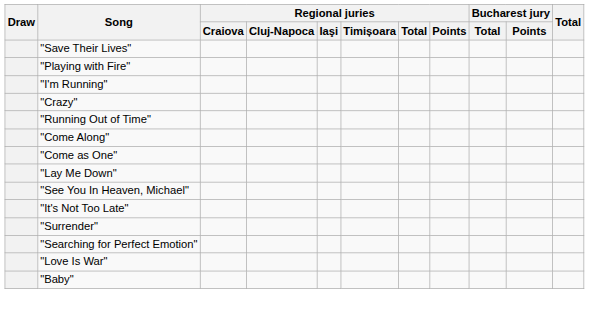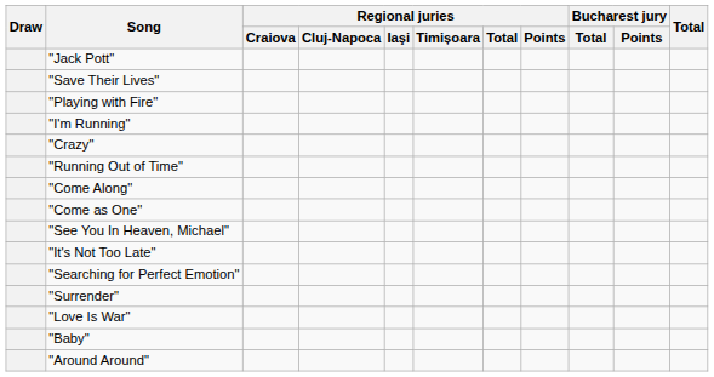 <table class="wikitable plainrowheaders collapsible" style="margin: 1em auto 1em auto;">
 <tr>
 <th rowspan="2">Draw</th>
 <th rowspan="2">Song</th>
 <th colspan="6">Regional juries</th>
 <th colspan="2">Bucharest jury</th>
 <th rowspan="2">Total</th>
 </tr>
 <tr>
 <th>Craiova</th>
 <th>Cluj-Napoca</th>
 <th>Iaşi</th>
 <th>Timișoara</th>
 <th>Total</th>
 <th>Points</th>
 <th>Total</th>
 <th>Points</th>
+</tr>
+<tr>
+<th scope="row"></th>
+<td>"Jack Pott"</td>
+<td></td>
+<td></td>
+<td></td>
+<td></td>
+<td></td>
+<td></td>
+<td></td>
+<td></td>
+<td></td>
 </tr>
 <tr>
 <th scope="row"></th>
 <td>"Save Their Lives"</td>
 <td></td>
 <td></td>
 <td></td>
 <td></td>
 <td></td>
 <td></td>
 <td></td>
 <td></td>
 <td></td>
 </tr>
 <tr>
 <th scope="row"></th>
 <td>"Playing with Fire"</td>
 <td></td>
 <td></td>
 <td></td>
 <td></td>
 <td></td>
 <td></td>
 <td></td>
 <td></td>
 <td></td>
 </tr>
 <tr>
 <th scope="row"></th>
 <td>"I'm Running"</td>
 <td></td>
 <td></td>
 <td></td>
 <td></td>
 <td></td>
 <td></td>
 <td></td>
 <td></td>
 <td></td>
 </tr>
 <tr>
 <th scope="row"></th>
 <td>"Crazy"</td>
 <td></td>
 <td></td>
 <td></td>
 <td></td>
 <td></td>
 <td></td>
 <td></td>
 <td></td>
 <td></td>
 </tr>
 <tr>
 <th scope="row"></th>
 <td>"Running Out of Time"</td>
 <td></td>
 <td></td>
 <td></td>
 <td></td>
 <td></td>
 <td></td>
 <td></td>
 <td></td>
 <td></td>
 </tr>
 <tr>
 <th scope="row"></th>
 <td>"Come Along"</td>
 <td></td>
 <td></td>
 <td></td>
 <td></td>
 <td></td>
 <td></td>
 <td></td>
 <td></td>
 <td></td>
 </tr>
 <tr>
 <th scope="row"></th>
 <td>"Come as One"</td>
 <td></td>
 <td></td>
 <td></td>
 <td></td>
 <td></td>
 <td></td>
 <td></td>
 <td></td>
 <td></td>
 </tr>
 <tr>
 <th scope="row"></th>
-<td>"Lay Me Down"</td>
-<td></td>
-<td></td>
-<td></td>
-<td></td>
-<td></td>
-<td></td>
-<td></td>
-<td></td>
-<td></td>
-</tr>
-<tr>
-<th scope="row"></th>
 <td>"See You In Heaven, Michael"</td>
 <td></td>
 <td></td>
 <td></td>
 <td></td>
 <td></td>
 <td></td>
 <td></td>
 <td></td>
 <td></td>
 </tr>
 <tr>
 <th scope="row"></th>
 <td>"It's Not Too Late"</td>
 <td></td>
 <td></td>
 <td></td>
 <td></td>
 <td></td>
 <td></td>
 <td></td>
 <td></td>
 <td></td>
 </tr>
 <tr>
 <th scope="row"></th>
-<td>"Surrender"</td>
+<td>"Searching for Perfect Emotion"</td>
 <td></td>
 <td></td>
 <td></td>
 <td></td>
 <td></td>
 <td></td>
 <td></td>
 <td></td>
 <td></td>
 </tr>
 <tr>
 <th scope="row"></th>
-<td>"Searching for Perfect Emotion"</td>
+<td>"Surrender"</td>
 <td></td>
 <td></td>
 <td></td>
 <td></td>
 <td></td>
 <td></td>
 <td></td>
 <td></td>
 <td></td>
 </tr>
 <tr>
 <th scope="row"></th>
 <td>"Love Is War"</td>
 <td></td>
 <td></td>
 <td></td>
 <td></td>
 <td></td>
 <td></td>
 <td></td>
 <td></td>
 <td></td>
 </tr>
 <tr>
 <th scope="row"></th>
 <td>"Baby"</td>
 <td></td>
 <td></td>
 <td></td>
 <td></td>
 <td></td>
 <td></td>
 <td></td>
 <td></td>
 <td></td>
 </tr>
+<tr>
+<th scope="row"></th>
+<td>"Around Around"</td>
+<td></td>
+<td></td>
+<td></td>
+<td></td>
+<td></td>
+<td></td>
+<td></td>
+<td></td>
+<td></td>
+</tr>
 </table>
